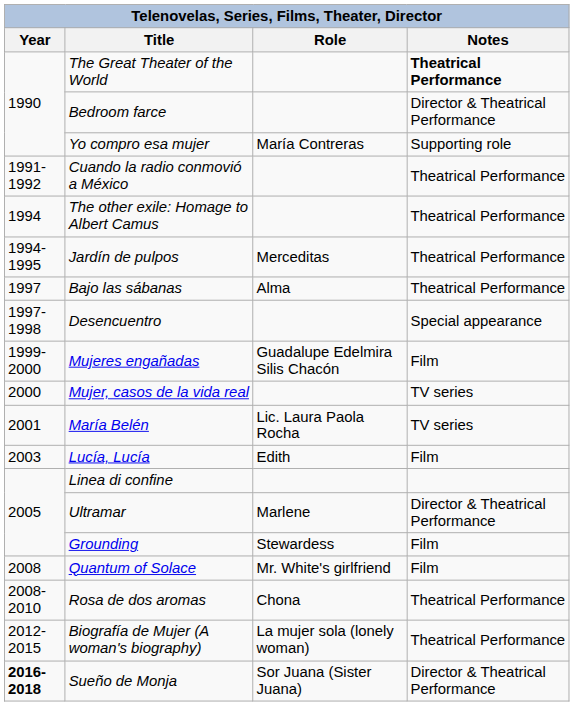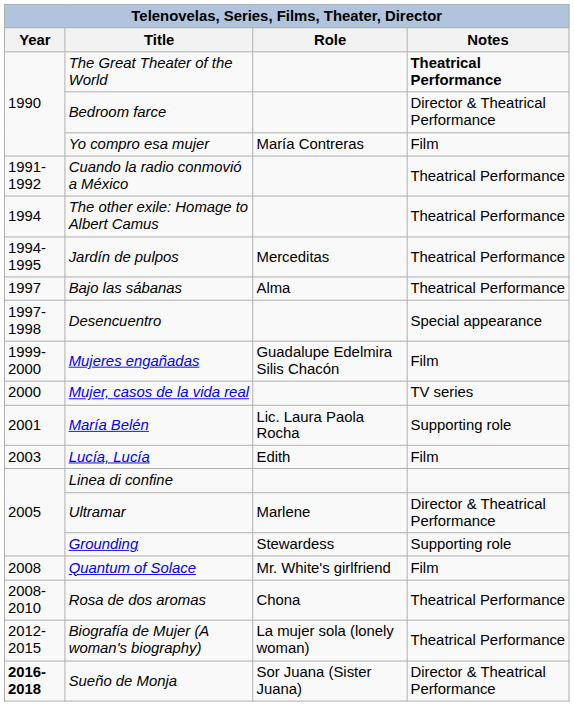 <table class="wikitable">
 <tr>
 <th colspan="5" style="background:LightSteelBlue;">Telenovelas, Series, Films, Theater, Director</th>
 </tr>
 <tr>
 <th>Year</th>
 <th>Title</th>
 <th>Role</th>
 <th>Notes</th>
 </tr>
 <tr>
 <td rowspan=3>1990</td>
 <td><em> The Great Theater of the World</em></td>
 <td></td>
 <td><strong>Theatrical Performance</strong></td>
 </tr>
 <tr>
 <td><em>Bedroom farce</em></td>
 <td></td>
 <td>Director & Theatrical Performance</td>
 </tr>
 <tr>
 <td><em>Yo compro esa mujer</em></td>
 <td>María Contreras</td>
-<td>Supporting role</td>
+<td>Film</td>
 </tr>
 <tr>
 <td>1991-1992</td>
 <td><em>Cuando la radio conmovió a México</em></td>
 <td></td>
 <td>Theatrical Performance</td>
 </tr>
 <tr>
 <td>1994</td>
 <td><em>The other exile: Homage to Albert Camus</em></td>
 <td></td>
 <td>Theatrical Performance</td>
 </tr>
 <tr>
 <td>1994-1995</td>
 <td><em>Jardín de pulpos</em></td>
 <td>Merceditas</td>
 <td>Theatrical Performance</td>
 </tr>
 <tr>
 <td>1997</td>
 <td><em>Bajo las sábanas</em></td>
 <td>Alma</td>
 <td>Theatrical Performance</td>
 </tr>
 <tr>
 <td>1997-1998</td>
 <td><em>Desencuentro</em></td>
 <td></td>
 <td>Special appearance</td>
 </tr>
 <tr>
 <td>1999-2000</td>
 <td><em><a href='#'>Mujeres engañadas</a></em></td>
 <td>Guadalupe Edelmira Silis Chacón</td>
 <td>Film</td>
 </tr>
 <tr>
 <td>2000</td>
 <td><em><a href='#'>Mujer, casos de la vida real</a></em></td>
 <td></td>
 <td>TV series</td>
 </tr>
 <tr>
 <td>2001</td>
 <td><em><a href='#'>María Belén</a></em></td>
 <td>Lic. Laura Paola Rocha</td>
-<td>TV series</td>
+<td>Supporting role</td>
 </tr>
 <tr>
 <td>2003</td>
 <td><em><a href='#'>Lucía, Lucía</a></em></td>
 <td>Edith</td>
 <td>Film</td>
 </tr>
 <tr>
 <td rowspan=3>2005</td>
 <td><em>Linea di confine</em></td>
 <td></td>
 <td></td>
 </tr>
 <tr>
 <td><em>Ultramar</em></td>
 <td>Marlene</td>
 <td>Director & Theatrical Performance</td>
 </tr>
 <tr>
 <td><em><a href='#'>Grounding</a></em></td>
 <td>Stewardess</td>
-<td>Film</td>
+<td>Supporting role</td>
 </tr>
 <tr>
 <td>2008</td>
 <td><em><a href='#'>Quantum of Solace</a></em></td>
 <td>Mr. White's girlfriend</td>
 <td>Film</td>
 </tr>
 <tr>
 <td>2008-2010</td>
 <td><em>Rosa de dos aromas</em></td>
 <td>Chona</td>
 <td>Theatrical Performance</td>
 </tr>
 <tr>
 <td>2012-2015</td>
 <td><em>Biografía de Mujer (A woman's biography)</em></td>
 <td>La mujer sola (lonely woman)</td>
 <td>Theatrical Performance</td>
 </tr>
 <tr>
 <td><strong>2016-2018</strong></td>
 <td><em>Sueño de Monja</em></td>
 <td>Sor Juana (Sister Juana)</td>
 <td>Director & Theatrical Performance</td>
 </tr>
 </table>
